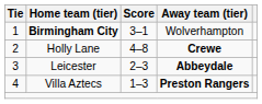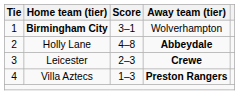 <table class="wikitable" style="text-align:center; font-size:85%">
 <tr>
 <th>Tie</th>
 <th>Home team (tier)</th>
 <th>Score</th>
 <th>Away team (tier)</th>
 <th></th>
 </tr>
 <tr>
 <td align="center">1</td>
 <td><strong>Birmingham City</strong></td>
 <td align="center">3–1</td>
 <td>Wolverhampton</td>
 <td></td>
 </tr>
 <tr>
 <td align="center">2</td>
 <td>Holly Lane</td>
 <td align="center">4–8</td>
-<td><strong>Crewe</strong></td>
+<td><strong>Abbeydale</strong></td>
 <td></td>
 </tr>
 <tr>
 <td align="center">3</td>
 <td>Leicester</td>
 <td align="center">2–3</td>
-<td><strong>Abbeydale</strong></td>
+<td><strong>Crewe</strong></td>
 <td></td>
 </tr>
 <tr>
 <td align="center">4</td>
 <td>Villa Aztecs</td>
 <td align="center">1–3</td>
 <td><strong>Preston Rangers</strong></td>
 <td></td>
 </tr>
 <tr>
 <td colspan="5" align="center"></td>
 </tr>
 </table>
